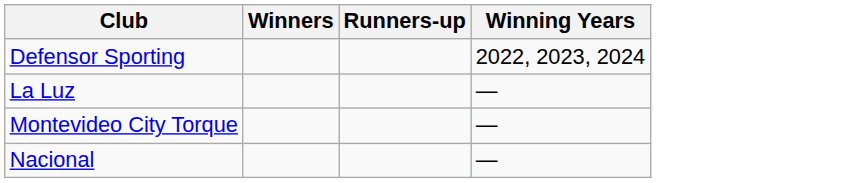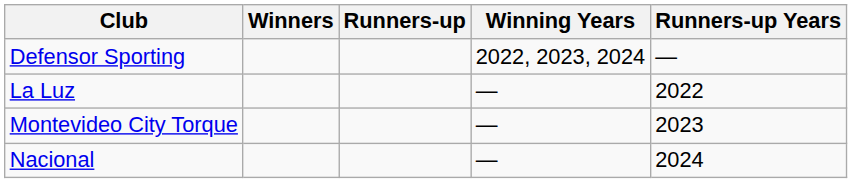 <table class="wikitable">
 <tr>
 <th>Club</th>
 <th>Winners</th>
 <th>Runners-up</th>
 <th>Winning Years</th>
+<th>Runners-up Years</th>
 </tr>
 <tr>
 <td><a href='#'>Defensor Sporting</a></td>
 <td></td>
 <td></td>
 <td>2022, 2023, 2024</td>
+<td>—</td>
 </tr>
 <tr>
 <td><a href='#'>La Luz</a></td>
 <td></td>
 <td></td>
 <td>—</td>
+<td>2022</td>
 </tr>
 <tr>
 <td><a href='#'>Montevideo City Torque</a></td>
 <td></td>
 <td></td>
 <td>—</td>
+<td>2023</td>
 </tr>
 <tr>
 <td><a href='#'>Nacional</a></td>
 <td></td>
 <td></td>
 <td>—</td>
+<td>2024</td>
 </tr>
 </table>
